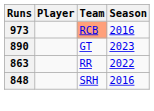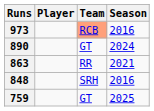 <table class="wikitable">
 <tr>
 <th>Runs</th>
 <th>Player</th>
 <th>Team</th>
 <th>Season</th>
 </tr>
 <tr>
 <th>973</th>
 <td></td>
 <td style="background: lightsalmon;"><a href='#'>RCB</a></td>
 <td><a href='#'>2016</a></td>
 </tr>
 <tr>
 <th>890</th>
 <td></td>
 <td><a href='#'>GT</a></td>
-<td><a href='#'>2023</a></td>
+<td><a href='#'>2024</a></td>
 </tr>
 <tr>
 <th>863</th>
 <td></td>
 <td><a href='#'>RR</a></td>
-<td><a href='#'>2022</a></td>
+<td><a href='#'>2021</a></td>
 </tr>
 <tr>
 <th>848</th>
 <td></td>
 <td><a href='#'>SRH</a></td>
 <td><a href='#'>2016</a></td>
 </tr>
+<tr>
+<th>759</th>
+<td></td>
+<td><a href='#'>GT</a></td>
+<td><a href='#'>2025</a></td>
+</tr>
 </table>
